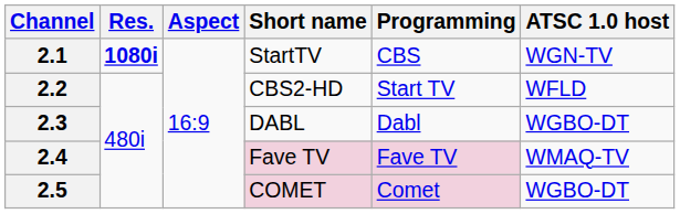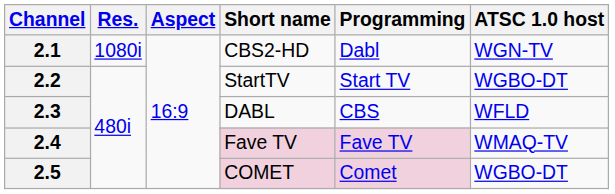 <table class="wikitable">
 <tr>
 <th scope = "col"><a href='#'>Channel</a></th>
 <th scope = "col"><a href='#'>Res.</a></th>
 <th scope = "col"><a href='#'>Aspect</a></th>
 <th scope = "col">Short name</th>
 <th scope = "col">Programming</th>
 <th scope = "col">ATSC 1.0 host</th>
 </tr>
 <tr>
 <th scope = "row">2.1</th>
-<td><strong><a href='#'>1080i</a></strong></td>
+<td><a href='#'>1080i</a></td>
 <td rowspan=5><a href='#'>16:9</a></td>
-<td>StartTV</td>
-<td><a href='#'>CBS</a></td>
+<td>CBS2-HD</td>
+<td><a href='#'>Dabl</a></td>
 <td><a href='#'>WGN-TV</a></td>
 </tr>
 <tr>
 <th scope = "row">2.2</th>
 <td rowspan=4><a href='#'>480i</a></td>
-<td>CBS2-HD</td>
+<td>StartTV</td>
 <td><a href='#'>Start TV</a></td>
-<td><a href='#'>WFLD</a></td>
+<td><a href='#'>WGBO-DT</a></td>
 </tr>
 <tr>
 <th scope = "row">2.3</th>
 <td>DABL</td>
-<td><a href='#'>Dabl</a></td>
-<td><a href='#'>WGBO-DT</a></td>
+<td><a href='#'>CBS</a></td>
+<td><a href='#'>WFLD</a></td>
 </tr>
 <tr>
 <th scope = "row">2.4</th>
 <td style="background-color: #f2d1de;">Fave TV</td>
 <td style="background-color: #f2d1de;"><a href='#'>Fave TV</a> </td>
 <td><a href='#'>WMAQ-TV</a></td>
 </tr>
 <tr>
 <th scope = "row">2.5</th>
 <td style="background-color: #f2d1de;">COMET</td>
 <td style="background-color: #f2d1de;"><a href='#'>Comet</a> </td>
 <td><a href='#'>WGBO-DT</a></td>
 </tr>
 </table>
